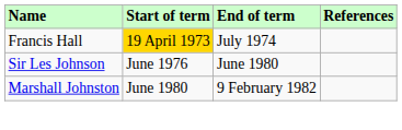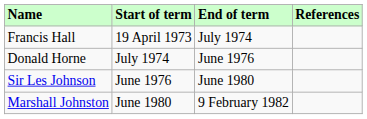 <table border="1" class="wikitable">
 <tr style="background-color:#cfc;">
 <td><strong>Name</strong></td>
 <td><strong>Start of term</strong></td>
 <td><strong>End of term</strong></td>
 <td><strong>References</strong></td>
 </tr>
 <tr>
 <td>Francis Hall</td>
-<td style="background: gold;">19 April 1973</td>
+<td>19 April 1973</td>
 <td>July 1974</td>
+<td></td>
+</tr>
+<tr>
+<td>Donald Horne</td>
+<td>July 1974</td>
+<td>June 1976</td>
 <td></td>
 </tr>
 <tr>
 <td><a href='#'>Sir Les Johnson</a></td>
 <td>June 1976</td>
 <td>June 1980</td>
 <td></td>
 </tr>
 <tr>
 <td><a href='#'>Marshall Johnston</a></td>
 <td>June 1980</td>
 <td>9 February 1982</td>
 <td></td>
 </tr>
 </table>
